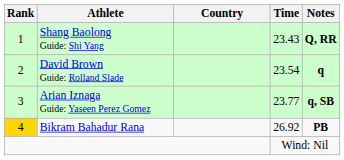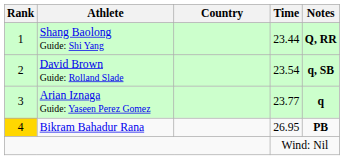 <table class="wikitable sortable" style="text-align:center">
 <tr>
 <th>Rank</th>
 <th style="width:180px">Athlete</th>
 <th style="width:125px">Country</th>
 <th>Time</th>
 <th>Notes</th>
 </tr>
 <tr style="background:#cfc;">
 <td>1</td>
 <td style="text-align:left;"><a href='#'>Shang Baolong</a><br><small>Guide: <a href='#'>Shi Yang</a></small></td>
 <td style="text-align:left;"></td>
-<td>23.43</td>
+<td>23.44</td>
 <td><strong>Q, RR</strong></td>
 </tr>
 <tr style="background:#cfc;">
 <td>2</td>
 <td style="text-align:left;"><a href='#'>David Brown</a><br><small>Guide: <a href='#'>Rolland Slade</a></small></td>
 <td style="text-align:left;"></td>
 <td>23.54</td>
-<td><strong>q</strong></td>
+<td><strong>q, SB</strong></td>
 </tr>
 <tr style="background:#cfc;">
 <td>3</td>
 <td style="text-align:left;"><a href='#'>Arian Iznaga</a><br><small>Guide: <a href='#'>Yaseen Perez Gomez</a></small></td>
 <td style="text-align:left;"></td>
 <td>23.77</td>
-<td><strong>q, SB</strong></td>
+<td><strong>q</strong></td>
 </tr>
 <tr>
 <td style="background: gold;">4</td>
 <td style="text-align:left;"><a href='#'>Bikram Bahadur Rana</a></td>
 <td style="text-align:left;"></td>
-<td>26.92</td>
+<td>26.95</td>
 <td><strong>PB</strong></td>
 </tr>
 <tr class="sortbottom">
 <td colspan="3"></td>
 <td colspan="2">Wind: Nil</td>
 </tr>
 </table>
